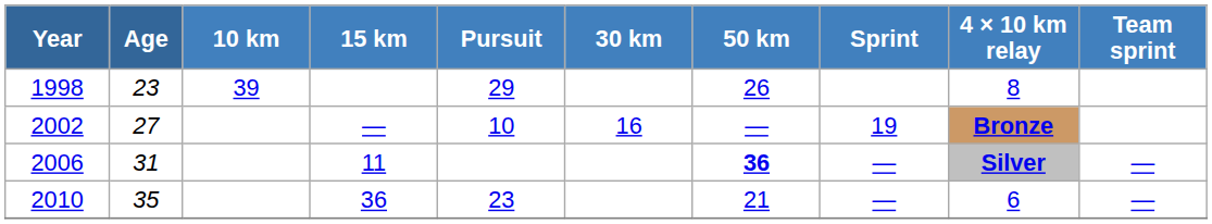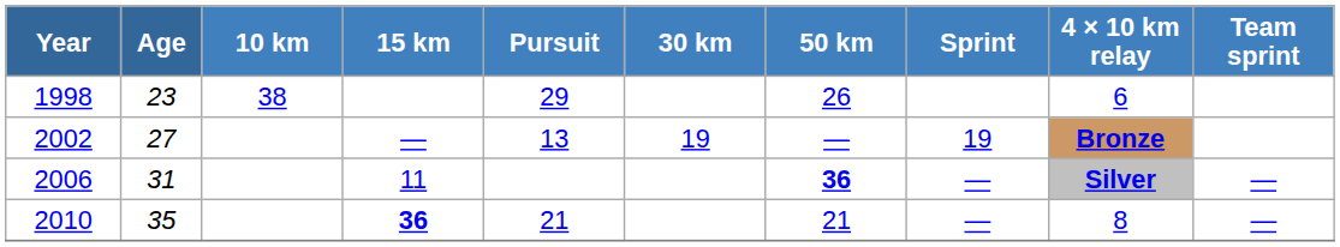 <table class="wikitable" style="font-size:95%; text-align:center; border:grey solid 1px; border-collapse:collapse; background:#ffffff;">
 <tr>
 <th style="background-color:#369; color:white; width:60px;"> Year </th>
 <th style="background-color:#369; color:white; width:40px;"> Age </th>
 <th style="background-color:#4180be; color:white; width:75px;"> 10 km </th>
 <th style="background-color:#4180be; color:white; width:75px;"> 15 km </th>
 <th style="background-color:#4180be; color:white; width:75px;"> Pursuit </th>
 <th style="background-color:#4180be; color:white; width:75px;"> 30 km </th>
 <th style="background-color:#4180be; color:white; width:75px;"> 50 km </th>
 <th style="background-color:#4180be; color:white; width:75px;"> Sprint </th>
 <th style="background-color:#4180be; color:white; width:75px;"> 4 × 10 km <br> relay </th>
 <th style="background-color:#4180be; color:white; width:75px;"> Team <br> sprint </th>
 </tr>
 <tr>
 <td><a href='#'>1998</a></td>
 <td><em>23</em></td>
-<td><a href='#'>39</a></td>
+<td><a href='#'>38</a></td>
 <td></td>
 <td><a href='#'>29</a></td>
 <td><a href='#'></a></td>
 <td><a href='#'>26</a></td>
 <td></td>
-<td><a href='#'>8</a></td>
+<td><a href='#'>6</a></td>
 <td></td>
 </tr>
 <tr>
 <td><a href='#'>2002</a></td>
 <td><em>27</em></td>
 <td></td>
 <td><a href='#'>—</a></td>
-<td><a href='#'>10</a></td>
-<td><a href='#'>16</a></td>
+<td><a href='#'>13</a></td>
+<td><a href='#'>19</a></td>
 <td><a href='#'>—</a></td>
 <td><a href='#'>19</a></td>
 <td bgcolor="cc9966"><a href='#'><strong>Bronze</strong></a></td>
 <td></td>
 </tr>
 <tr>
 <td><a href='#'>2006</a></td>
 <td><em>31</em></td>
 <td></td>
 <td><a href='#'>11</a></td>
 <td><a href='#'></a></td>
 <td></td>
 <td><strong><a href='#'>36</a></strong></td>
 <td><a href='#'>—</a></td>
 <td style="background:silver;"><a href='#'><strong>Silver</strong></a></td>
 <td><a href='#'>—</a></td>
 </tr>
 <tr>
 <td><a href='#'>2010</a></td>
 <td><em>35</em></td>
 <td></td>
-<td><a href='#'>36</a></td>
-<td><a href='#'>23</a></td>
+<td><strong><a href='#'>36</a></strong></td>
+<td><a href='#'>21</a></td>
 <td></td>
 <td><a href='#'>21</a></td>
 <td><a href='#'>—</a></td>
-<td><a href='#'>6</a></td>
+<td><a href='#'>8</a></td>
 <td><a href='#'>—</a></td>
 </tr>
 <tr>
 </tr>
 </table>
